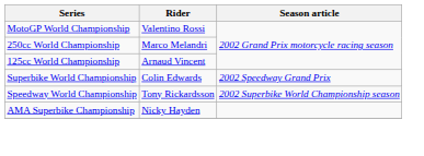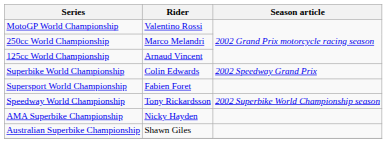 <table class="wikitable" style="font-size: 87%;">
 <tr>
 <th>Series</th>
 <th>Rider</th>
 <th>Season article</th>
 </tr>
 <tr>
 <td><a href='#'>MotoGP World Championship</a></td>
 <td> <a href='#'>Valentino Rossi</a></td>
 <td rowspan=3><em><a href='#'>2002 Grand Prix motorcycle racing season</a></em></td>
 </tr>
 <tr>
 <td><a href='#'>250cc World Championship</a></td>
 <td> <a href='#'>Marco Melandri</a></td>
 </tr>
 <tr>
 <td><a href='#'>125cc World Championship</a></td>
 <td> <a href='#'>Arnaud Vincent</a></td>
 </tr>
 <tr>
 <td><a href='#'>Superbike World Championship</a></td>
 <td> <a href='#'>Colin Edwards</a></td>
 <td><em><a href='#'>2002 Speedway Grand Prix</a></em></td>
 </tr>
 <tr>
+<td><a href='#'>Supersport World Championship</a></td>
+<td> <a href='#'>Fabien Foret</a></td>
+<td></td>
+</tr>
+<tr>
 <td><a href='#'>Speedway World Championship</a></td>
 <td> <a href='#'>Tony Rickardsson</a></td>
 <td><em><a href='#'>2002 Superbike World Championship season</a></em></td>
 </tr>
 <tr>
 <td><a href='#'>AMA Superbike Championship</a></td>
 <td> <a href='#'>Nicky Hayden</a></td>
 <td></td>
 </tr>
 <tr>
+<td><a href='#'>Australian Superbike Championship</a></td>
+<td> Shawn Giles</td>
+<td></td>
+</tr>
+<tr>
 </tr>
 </table>
